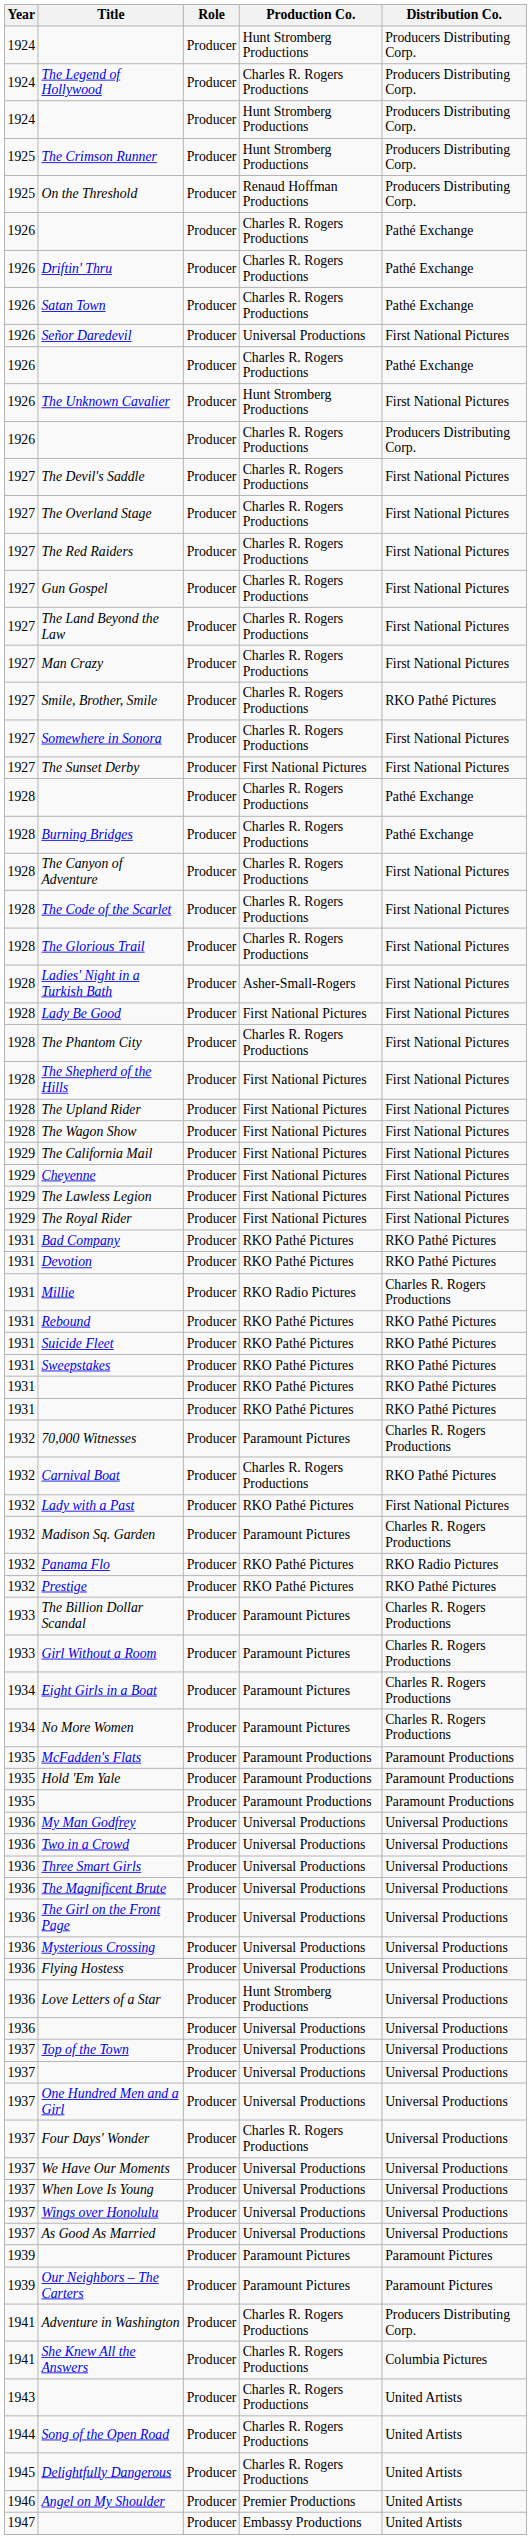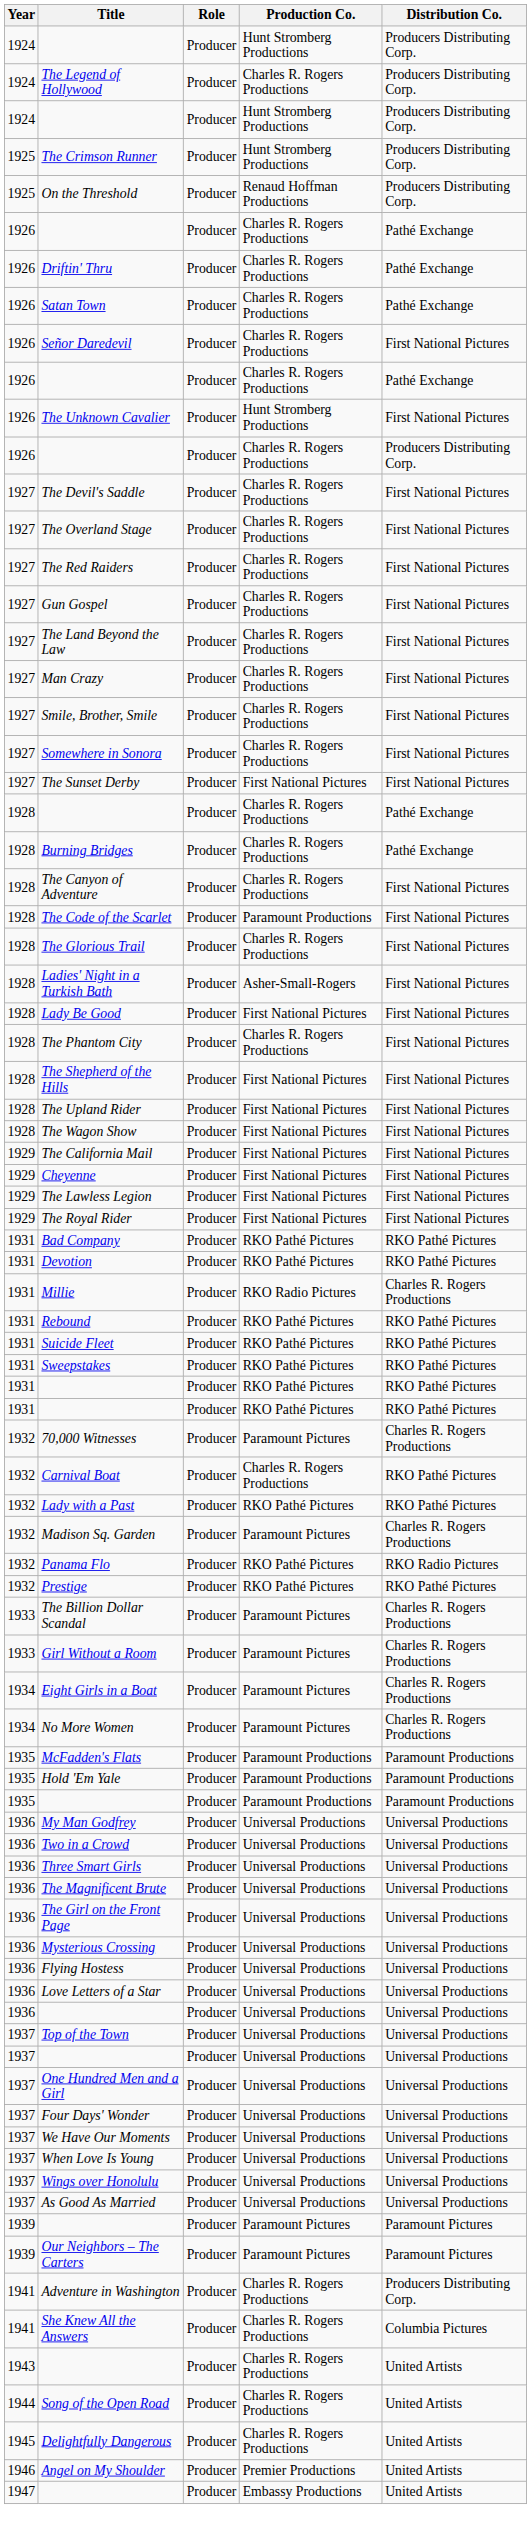 <table class="wikitable sortable">
 <tr>
 <th>Year</th>
 <th>Title</th>
 <th>Role</th>
 <th>Production Co.</th>
 <th>Distribution Co.</th>
 </tr>
 <tr>
 <td>1924</td>
 <td><em></em></td>
 <td>Producer</td>
 <td>Hunt Stromberg Productions</td>
 <td>Producers Distributing Corp.</td>
 </tr>
 <tr>
 <td>1924</td>
 <td><em><a href='#'>The Legend of Hollywood</a></em></td>
 <td>Producer</td>
 <td>Charles R. Rogers Productions</td>
 <td>Producers Distributing Corp.</td>
 </tr>
 <tr>
 <td>1924</td>
 <td><em></em></td>
 <td>Producer</td>
 <td>Hunt Stromberg Productions</td>
 <td>Producers Distributing Corp.</td>
 </tr>
 <tr>
 <td>1925</td>
 <td><em><a href='#'>The Crimson Runner</a></em></td>
 <td>Producer</td>
 <td>Hunt Stromberg Productions</td>
 <td>Producers Distributing Corp.</td>
 </tr>
 <tr>
 <td>1925</td>
 <td><em>On the Threshold</em></td>
 <td>Producer</td>
 <td>Renaud Hoffman Productions</td>
 <td>Producers Distributing Corp.</td>
 </tr>
 <tr>
 <td>1926</td>
 <td><em></em></td>
 <td>Producer</td>
 <td>Charles R. Rogers Productions</td>
 <td>Pathé Exchange</td>
 </tr>
 <tr>
 <td>1926</td>
 <td><em><a href='#'>Driftin' Thru</a></em></td>
 <td>Producer</td>
 <td>Charles R. Rogers Productions</td>
 <td>Pathé Exchange</td>
 </tr>
 <tr>
 <td>1926</td>
 <td><em><a href='#'>Satan Town</a></em></td>
 <td>Producer</td>
 <td>Charles R. Rogers Productions</td>
 <td>Pathé Exchange</td>
 </tr>
 <tr>
 <td>1926</td>
 <td><em><a href='#'>Señor Daredevil</a></em></td>
 <td>Producer</td>
-<td>Universal Productions</td>
+<td>Charles R. Rogers Productions</td>
 <td>First National Pictures</td>
 </tr>
 <tr>
 <td>1926</td>
 <td><em></em></td>
 <td>Producer</td>
 <td>Charles R. Rogers Productions</td>
 <td>Pathé Exchange</td>
 </tr>
 <tr>
 <td>1926</td>
 <td><em><a href='#'>The Unknown Cavalier</a></em></td>
 <td>Producer</td>
 <td>Hunt Stromberg Productions</td>
 <td>First National Pictures</td>
 </tr>
 <tr>
 <td>1926</td>
 <td><em></em></td>
 <td>Producer</td>
 <td>Charles R. Rogers Productions</td>
 <td>Producers Distributing Corp.</td>
 </tr>
 <tr>
 <td>1927</td>
 <td><em>The Devil's Saddle</em></td>
 <td>Producer</td>
 <td>Charles R. Rogers Productions</td>
 <td>First National Pictures</td>
 </tr>
 <tr>
 <td>1927</td>
 <td><em>The Overland Stage</em></td>
 <td>Producer</td>
 <td>Charles R. Rogers Productions</td>
 <td>First National Pictures</td>
 </tr>
 <tr>
 <td>1927</td>
 <td><em>The Red Raiders</em></td>
 <td>Producer</td>
 <td>Charles R. Rogers Productions</td>
 <td>First National Pictures</td>
 </tr>
 <tr>
 <td>1927</td>
 <td><em>Gun Gospel</em></td>
 <td>Producer</td>
 <td>Charles R. Rogers Productions</td>
 <td>First National Pictures</td>
 </tr>
 <tr>
 <td>1927</td>
 <td><em>The Land Beyond the Law</em></td>
 <td>Producer</td>
 <td>Charles R. Rogers Productions</td>
 <td>First National Pictures</td>
 </tr>
 <tr>
 <td>1927</td>
 <td><em>Man Crazy</em></td>
 <td>Producer</td>
 <td>Charles R. Rogers Productions</td>
 <td>First National Pictures</td>
 </tr>
 <tr>
 <td>1927</td>
 <td><em>Smile, Brother, Smile</em></td>
 <td>Producer</td>
 <td>Charles R. Rogers Productions</td>
-<td>RKO Pathé Pictures</td>
+<td>First National Pictures</td>
 </tr>
 <tr>
 <td>1927</td>
 <td><em><a href='#'>Somewhere in Sonora</a></em></td>
 <td>Producer</td>
 <td>Charles R. Rogers Productions</td>
 <td>First National Pictures</td>
 </tr>
 <tr>
 <td>1927</td>
 <td><em>The Sunset Derby</em></td>
 <td>Producer</td>
 <td>First National Pictures</td>
 <td>First National Pictures</td>
 </tr>
 <tr>
 <td>1928</td>
 <td><em></em></td>
 <td>Producer</td>
 <td>Charles R. Rogers Productions</td>
 <td>Pathé Exchange</td>
 </tr>
 <tr>
 <td>1928</td>
 <td><em><a href='#'>Burning Bridges</a></em></td>
 <td>Producer</td>
 <td>Charles R. Rogers Productions</td>
 <td>Pathé Exchange</td>
 </tr>
 <tr>
 <td>1928</td>
 <td><em>The Canyon of Adventure</em></td>
 <td>Producer</td>
 <td>Charles R. Rogers Productions</td>
 <td>First National Pictures</td>
 </tr>
 <tr>
 <td>1928</td>
 <td><em><a href='#'>The Code of the Scarlet</a></em></td>
 <td>Producer</td>
-<td>Charles R. Rogers Productions</td>
+<td>Paramount Productions</td>
 <td>First National Pictures</td>
 </tr>
 <tr>
 <td>1928</td>
 <td><em><a href='#'>The Glorious Trail</a></em></td>
 <td>Producer</td>
 <td>Charles R. Rogers Productions</td>
 <td>First National Pictures</td>
 </tr>
 <tr>
 <td>1928</td>
 <td><em><a href='#'>Ladies' Night in a Turkish Bath</a></em></td>
 <td>Producer</td>
 <td>Asher-Small-Rogers</td>
 <td>First National Pictures</td>
 </tr>
 <tr>
 <td>1928</td>
 <td><em><a href='#'>Lady Be Good</a></em></td>
 <td>Producer</td>
 <td>First National Pictures</td>
 <td>First National Pictures</td>
 </tr>
 <tr>
 <td>1928</td>
 <td><em>The Phantom City</em></td>
 <td>Producer</td>
 <td>Charles R. Rogers Productions</td>
 <td>First National Pictures</td>
 </tr>
 <tr>
 <td>1928</td>
 <td><em><a href='#'>The Shepherd of the Hills</a></em></td>
 <td>Producer</td>
 <td>First National Pictures</td>
 <td>First National Pictures</td>
 </tr>
 <tr>
 <td>1928</td>
 <td><em>The Upland Rider</em></td>
 <td>Producer</td>
 <td>First National Pictures</td>
 <td>First National Pictures</td>
 </tr>
 <tr>
 <td>1928</td>
 <td><em>The Wagon Show</em></td>
 <td>Producer</td>
 <td>First National Pictures</td>
 <td>First National Pictures</td>
 </tr>
 <tr>
 <td>1929</td>
 <td><em>The California Mail</em></td>
 <td>Producer</td>
 <td>First National Pictures</td>
 <td>First National Pictures</td>
 </tr>
 <tr>
 <td>1929</td>
 <td><em><a href='#'>Cheyenne</a></em></td>
 <td>Producer</td>
 <td>First National Pictures</td>
 <td>First National Pictures</td>
 </tr>
 <tr>
 <td>1929</td>
 <td><em>The Lawless Legion</em></td>
 <td>Producer</td>
 <td>First National Pictures</td>
 <td>First National Pictures</td>
 </tr>
 <tr>
 <td>1929</td>
 <td><em>The Royal Rider</em></td>
 <td>Producer</td>
 <td>First National Pictures</td>
 <td>First National Pictures</td>
 </tr>
 <tr>
 <td>1931</td>
 <td><em><a href='#'>Bad Company</a></em></td>
 <td>Producer</td>
 <td>RKO Pathé Pictures</td>
 <td>RKO Pathé Pictures</td>
 </tr>
 <tr>
 <td>1931</td>
 <td><em><a href='#'>Devotion</a></em></td>
 <td>Producer</td>
 <td>RKO Pathé Pictures</td>
 <td>RKO Pathé Pictures</td>
 </tr>
 <tr>
 <td>1931</td>
 <td><em><a href='#'>Millie</a></em></td>
 <td>Producer</td>
 <td>RKO Radio Pictures</td>
 <td>Charles R. Rogers Productions</td>
 </tr>
 <tr>
 <td>1931</td>
 <td><em><a href='#'>Rebound</a></em></td>
 <td>Producer</td>
 <td>RKO Pathé Pictures</td>
 <td>RKO Pathé Pictures</td>
 </tr>
 <tr>
 <td>1931</td>
 <td><em><a href='#'>Suicide Fleet</a></em></td>
 <td>Producer</td>
 <td>RKO Pathé Pictures</td>
 <td>RKO Pathé Pictures</td>
 </tr>
 <tr>
 <td>1931</td>
 <td><em><a href='#'>Sweepstakes</a></em></td>
 <td>Producer</td>
 <td>RKO Pathé Pictures</td>
 <td>RKO Pathé Pictures</td>
 </tr>
 <tr>
 <td>1931</td>
 <td><em></em></td>
 <td>Producer</td>
 <td>RKO Pathé Pictures</td>
 <td>RKO Pathé Pictures</td>
 </tr>
 <tr>
 <td>1931</td>
 <td><em></em></td>
 <td>Producer</td>
 <td>RKO Pathé Pictures</td>
 <td>RKO Pathé Pictures</td>
 </tr>
 <tr>
 <td>1932</td>
 <td><em>70,000 Witnesses</em></td>
 <td>Producer</td>
 <td>Paramount Pictures</td>
 <td>Charles R. Rogers Productions</td>
 </tr>
 <tr>
 <td>1932</td>
 <td><em><a href='#'>Carnival Boat</a></em></td>
 <td>Producer</td>
 <td>Charles R. Rogers Productions</td>
 <td>RKO Pathé Pictures</td>
 </tr>
 <tr>
 <td>1932</td>
 <td><em><a href='#'>Lady with a Past</a></em></td>
 <td>Producer</td>
 <td>RKO Pathé Pictures</td>
-<td>First National Pictures</td>
+<td>RKO Pathé Pictures</td>
 </tr>
 <tr>
 <td>1932</td>
 <td><em>Madison Sq. Garden</em></td>
 <td>Producer</td>
 <td>Paramount Pictures</td>
 <td>Charles R. Rogers Productions</td>
 </tr>
 <tr>
 <td>1932</td>
 <td><em><a href='#'>Panama Flo</a></em></td>
 <td>Producer</td>
 <td>RKO Pathé Pictures</td>
 <td>RKO Radio Pictures</td>
 </tr>
 <tr>
 <td>1932</td>
 <td><em><a href='#'>Prestige</a></em></td>
 <td>Producer</td>
 <td>RKO Pathé Pictures</td>
 <td>RKO Pathé Pictures</td>
 </tr>
 <tr>
 <td>1933</td>
 <td><em>The Billion Dollar Scandal</em></td>
 <td>Producer</td>
 <td>Paramount Pictures</td>
 <td>Charles R. Rogers Productions</td>
 </tr>
 <tr>
 <td>1933</td>
 <td><em><a href='#'>Girl Without a Room</a></em></td>
 <td>Producer</td>
 <td>Paramount Pictures</td>
 <td>Charles R. Rogers Productions</td>
 </tr>
 <tr>
 <td>1934</td>
 <td><em><a href='#'>Eight Girls in a Boat</a></em></td>
 <td>Producer</td>
 <td>Paramount Pictures</td>
 <td>Charles R. Rogers Productions</td>
 </tr>
 <tr>
 <td>1934</td>
 <td><em>No More Women</em></td>
 <td>Producer</td>
 <td>Paramount Pictures</td>
 <td>Charles R. Rogers Productions</td>
 </tr>
 <tr>
 <td>1935</td>
 <td><em><a href='#'>McFadden's Flats</a></em></td>
 <td>Producer</td>
 <td>Paramount Productions</td>
 <td>Paramount Productions</td>
 </tr>
 <tr>
 <td>1935</td>
 <td><em>Hold 'Em Yale</em></td>
 <td>Producer</td>
 <td>Paramount Productions</td>
 <td>Paramount Productions</td>
 </tr>
 <tr>
 <td>1935</td>
 <td><em></em></td>
 <td>Producer</td>
 <td>Paramount Productions</td>
 <td>Paramount Productions</td>
 </tr>
 <tr>
 <td>1936</td>
 <td><em><a href='#'>My Man Godfrey</a></em></td>
 <td>Producer</td>
 <td>Universal Productions</td>
 <td>Universal Productions</td>
 </tr>
 <tr>
 <td>1936</td>
 <td><em><a href='#'>Two in a Crowd</a></em></td>
 <td>Producer</td>
 <td>Universal Productions</td>
 <td>Universal Productions</td>
 </tr>
 <tr>
 <td>1936</td>
 <td><em><a href='#'>Three Smart Girls</a></em></td>
 <td>Producer</td>
 <td>Universal Productions</td>
 <td>Universal Productions</td>
 </tr>
 <tr>
 <td>1936</td>
 <td><em><a href='#'>The Magnificent Brute</a></em></td>
 <td>Producer</td>
 <td>Universal Productions</td>
 <td>Universal Productions</td>
 </tr>
 <tr>
 <td>1936</td>
 <td><em><a href='#'>The Girl on the Front Page</a></em></td>
 <td>Producer</td>
 <td>Universal Productions</td>
 <td>Universal Productions</td>
 </tr>
 <tr>
 <td>1936</td>
 <td><em><a href='#'>Mysterious Crossing</a></em></td>
 <td>Producer</td>
 <td>Universal Productions</td>
 <td>Universal Productions</td>
 </tr>
 <tr>
 <td>1936</td>
 <td><em>Flying Hostess</em></td>
 <td>Producer</td>
 <td>Universal Productions</td>
 <td>Universal Productions</td>
 </tr>
 <tr>
 <td>1936</td>
 <td><em>Love Letters of a Star</em></td>
 <td>Producer</td>
-<td>Hunt Stromberg Productions</td>
+<td>Universal Productions</td>
 <td>Universal Productions</td>
 </tr>
 <tr>
 <td>1936</td>
 <td><em></em></td>
 <td>Producer</td>
 <td>Universal Productions</td>
 <td>Universal Productions</td>
 </tr>
 <tr>
 <td>1937</td>
 <td><em><a href='#'>Top of the Town</a></em></td>
 <td>Producer</td>
 <td>Universal Productions</td>
 <td>Universal Productions</td>
 </tr>
 <tr>
 <td>1937</td>
 <td><em></em></td>
 <td>Producer</td>
 <td>Universal Productions</td>
 <td>Universal Productions</td>
 </tr>
 <tr>
 <td>1937</td>
 <td><em><a href='#'>One Hundred Men and a Girl</a></em></td>
 <td>Producer</td>
 <td>Universal Productions</td>
 <td>Universal Productions</td>
 </tr>
 <tr>
 <td>1937</td>
 <td><em>Four Days' Wonder</em></td>
 <td>Producer</td>
-<td>Charles R. Rogers Productions</td>
+<td>Universal Productions</td>
 <td>Universal Productions</td>
 </tr>
 <tr>
 <td>1937</td>
 <td><em>We Have Our Moments</em></td>
 <td>Producer</td>
 <td>Universal Productions</td>
 <td>Universal Productions</td>
 </tr>
 <tr>
 <td>1937</td>
 <td><em>When Love Is Young</em></td>
 <td>Producer</td>
 <td>Universal Productions</td>
 <td>Universal Productions</td>
 </tr>
 <tr>
 <td>1937</td>
 <td><em><a href='#'>Wings over Honolulu</a></em></td>
 <td>Producer</td>
 <td>Universal Productions</td>
 <td>Universal Productions</td>
 </tr>
 <tr>
 <td>1937</td>
 <td><em>As Good As Married</em></td>
 <td>Producer</td>
 <td>Universal Productions</td>
 <td>Universal Productions</td>
 </tr>
 <tr>
 <td>1939</td>
 <td><em></em></td>
 <td>Producer</td>
 <td>Paramount Pictures</td>
 <td>Paramount Pictures</td>
 </tr>
 <tr>
 <td>1939</td>
 <td><em><a href='#'>Our Neighbors – The Carters</a></em></td>
 <td>Producer</td>
 <td>Paramount Pictures</td>
 <td>Paramount Pictures</td>
 </tr>
 <tr>
 <td>1941</td>
 <td><em>Adventure in Washington</em></td>
 <td>Producer</td>
 <td>Charles R. Rogers Productions</td>
 <td>Producers Distributing Corp.</td>
 </tr>
 <tr>
 <td>1941</td>
 <td><em><a href='#'>She Knew All the Answers</a></em></td>
 <td>Producer</td>
 <td>Charles R. Rogers Productions</td>
 <td>Columbia Pictures</td>
 </tr>
 <tr>
 <td>1943</td>
 <td><em></em></td>
 <td>Producer</td>
 <td>Charles R. Rogers Productions</td>
 <td>United Artists</td>
 </tr>
 <tr>
 <td>1944</td>
 <td><em><a href='#'>Song of the Open Road</a></em></td>
 <td>Producer</td>
 <td>Charles R. Rogers Productions</td>
 <td>United Artists</td>
 </tr>
 <tr>
 <td>1945</td>
 <td><em><a href='#'>Delightfully Dangerous</a></em></td>
 <td>Producer</td>
 <td>Charles R. Rogers Productions</td>
 <td>United Artists</td>
 </tr>
 <tr>
 <td>1946</td>
 <td><em><a href='#'>Angel on My Shoulder</a></em></td>
 <td>Producer</td>
 <td>Premier Productions</td>
 <td>United Artists</td>
 </tr>
 <tr>
 <td>1947</td>
 <td><em></em></td>
 <td>Producer</td>
 <td>Embassy Productions</td>
 <td>United Artists</td>
 </tr>
 </table>
